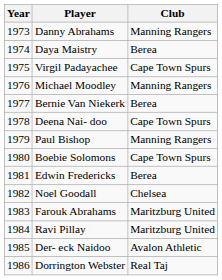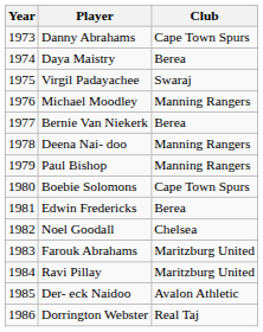 <table class="wikitable">
 <tr>
 <th>Year</th>
 <th>Player</th>
 <th>Club</th>
 </tr>
 <tr>
 <td>1973</td>
 <td>Danny Abrahams</td>
-<td>Manning Rangers</td>
+<td>Cape Town Spurs</td>
 </tr>
 <tr>
 <td>1974</td>
 <td>Daya Maistry</td>
 <td>Berea</td>
 </tr>
 <tr>
 <td>1975</td>
 <td>Virgil Padayachee</td>
-<td>Cape Town Spurs</td>
+<td>Swaraj</td>
 </tr>
 <tr>
 <td>1976</td>
 <td>Michael Moodley</td>
 <td>Manning Rangers</td>
 </tr>
 <tr>
 <td>1977</td>
 <td>Bernie Van Niekerk</td>
 <td>Berea</td>
 </tr>
 <tr>
 <td>1978</td>
 <td>Deena Nai- doo</td>
-<td>Cape Town Spurs</td>
+<td>Manning Rangers</td>
 </tr>
 <tr>
 <td>1979</td>
 <td>Paul Bishop</td>
 <td>Manning Rangers</td>
 </tr>
 <tr>
 <td>1980</td>
 <td>Boebie Solomons</td>
 <td>Cape Town Spurs</td>
 </tr>
 <tr>
 <td>1981</td>
 <td>Edwin Fredericks</td>
 <td>Berea</td>
 </tr>
 <tr>
 <td>1982</td>
 <td>Noel Goodall</td>
 <td>Chelsea</td>
 </tr>
 <tr>
 <td>1983</td>
 <td>Farouk Abrahams</td>
 <td>Maritzburg United</td>
 </tr>
 <tr>
 <td>1984</td>
 <td>Ravi Pillay</td>
 <td>Maritzburg United</td>
 </tr>
 <tr>
 <td>1985</td>
 <td>Der- eck Naidoo</td>
 <td>Avalon Athletic</td>
 </tr>
 <tr>
 <td>1986</td>
 <td>Dorrington Webster</td>
 <td>Real Taj</td>
 </tr>
 </table>
